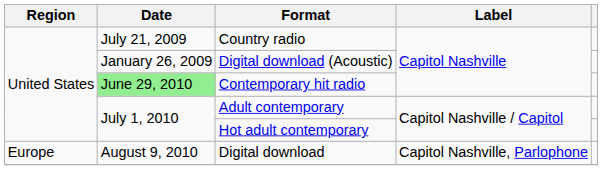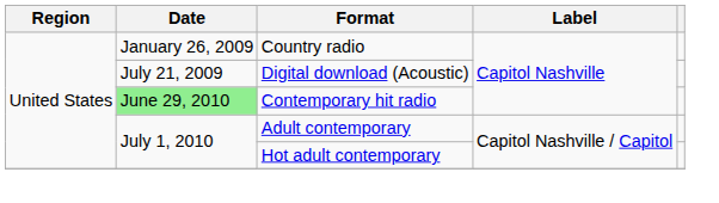 <table class="wikitable" border="1">
 <tr>
 <th>Region</th>
 <th>Date</th>
 <th>Format</th>
 <th>Label</th>
 <th></th>
 </tr>
 <tr>
 <td rowspan="5">United States</td>
-<td>July 21, 2009</td>
+<td>January 26, 2009</td>
 <td>Country radio</td>
 <td rowspan="3"><a href='#'>Capitol Nashville</a></td>
 <td></td>
 </tr>
 <tr>
-<td>January 26, 2009</td>
+<td>July 21, 2009</td>
 <td><a href='#'>Digital download</a> (Acoustic)</td>
 <td></td>
 </tr>
 <tr>
 <td style="background: lightgreen;">June 29, 2010</td>
 <td><a href='#'>Contemporary hit radio</a></td>
 <td></td>
 </tr>
 <tr>
 <td rowspan="2">July 1, 2010</td>
 <td><a href='#'>Adult contemporary</a></td>
 <td rowspan="2">Capitol Nashville / <a href='#'>Capitol</a></td>
 <td></td>
 </tr>
 <tr>
 <td><a href='#'>Hot adult contemporary</a></td>
 <td></td>
 </tr>
 <tr>
-<td rowspan="1">Europe</td>
-<td>August 9, 2010</td>
-<td>Digital download</td>
-<td>Capitol Nashville, <a href='#'>Parlophone</a></td>
-<td></td>
-</tr>
-<tr>
 </tr>
 </table>
